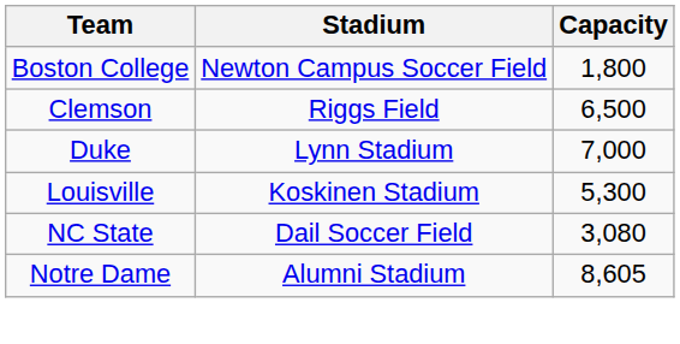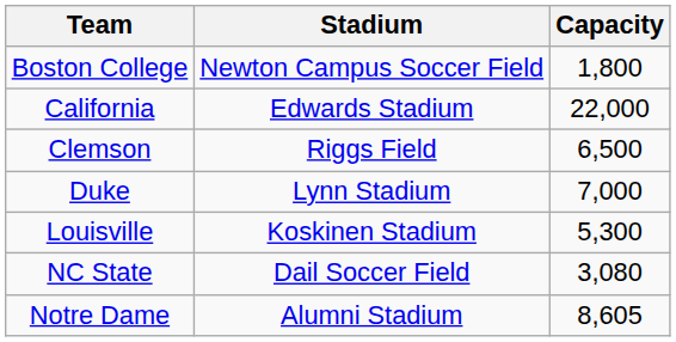 <table class="wikitable sortable" style="text-align:center">
 <tr>
 <th>Team</th>
 <th>Stadium</th>
 <th>Capacity</th>
 </tr>
 <tr>
 <td><a href='#'>Boston College</a></td>
 <td><a href='#'>Newton Campus Soccer Field</a></td>
 <td>1,800</td>
+</tr>
+<tr>
+<td><a href='#'>California</a></td>
+<td><a href='#'>Edwards Stadium</a></td>
+<td>22,000</td>
 </tr>
 <tr>
 <td><a href='#'>Clemson</a></td>
 <td><a href='#'>Riggs Field</a></td>
 <td>6,500</td>
 </tr>
 <tr>
 <td><a href='#'>Duke</a></td>
 <td><a href='#'>Lynn Stadium</a></td>
 <td>7,000</td>
 </tr>
 <tr>
 <td><a href='#'>Louisville</a></td>
 <td><a href='#'>Koskinen Stadium</a></td>
 <td>5,300</td>
 </tr>
 <tr>
 <td><a href='#'>NC State</a></td>
 <td><a href='#'>Dail Soccer Field</a></td>
 <td>3,080</td>
 </tr>
 <tr>
 <td><a href='#'>Notre Dame</a></td>
 <td><a href='#'>Alumni Stadium</a></td>
 <td>8,605</td>
 </tr>
 </table>
